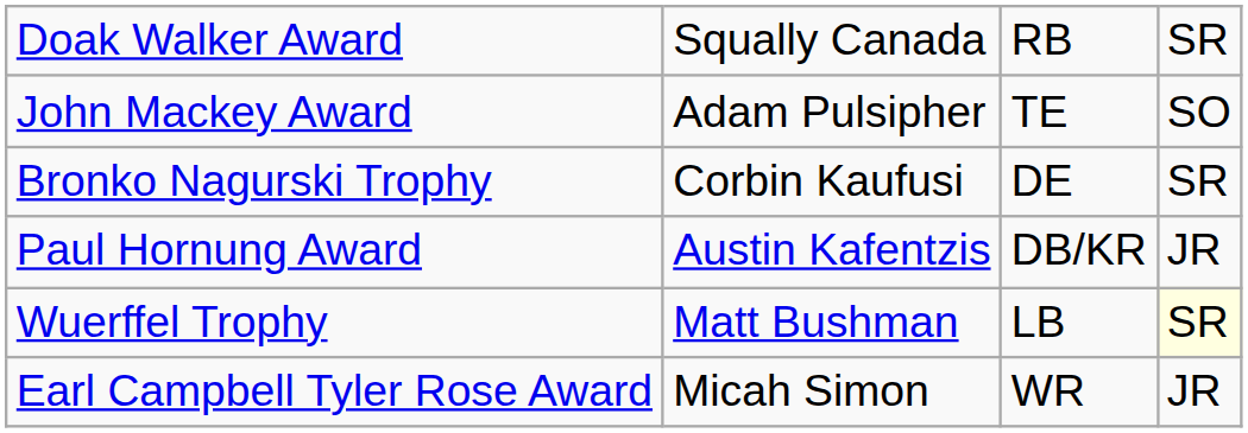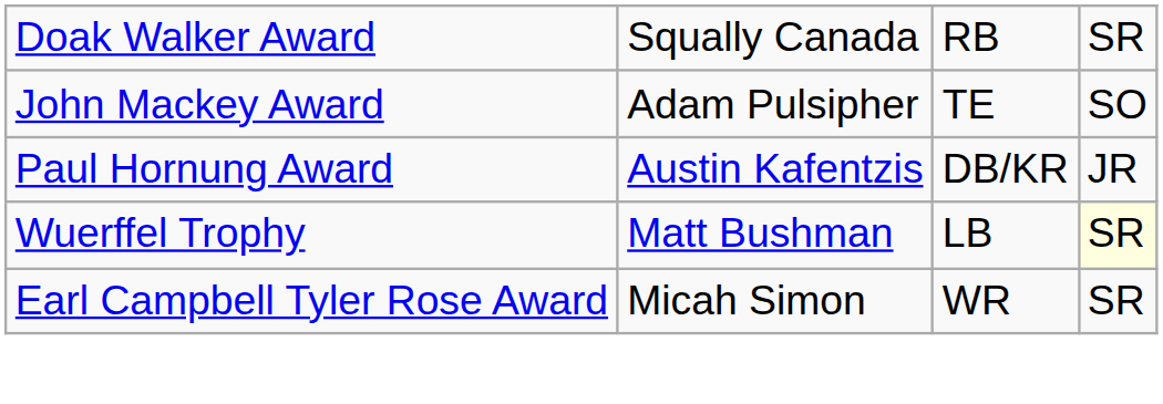 <table class="wikitable">
 <tr>
 <td><a href='#'>Doak Walker Award</a></td>
 <td>Squally Canada</td>
 <td>RB</td>
 <td>SR</td>
 </tr>
 <tr>
 <td><a href='#'>John Mackey Award</a></td>
 <td>Adam Pulsipher</td>
 <td>TE</td>
 <td>SO</td>
-</tr>
-<tr>
-<td><a href='#'>Bronko Nagurski Trophy</a></td>
-<td>Corbin Kaufusi</td>
-<td>DE</td>
-<td>SR</td>
 </tr>
 <tr>
 <td><a href='#'>Paul Hornung Award</a></td>
 <td><a href='#'>Austin Kafentzis</a></td>
 <td>DB/KR</td>
 <td>JR</td>
 </tr>
 <tr>
 <td><a href='#'>Wuerffel Trophy</a></td>
 <td><a href='#'>Matt Bushman</a></td>
 <td>LB</td>
 <td style="background: lightyellow;">SR</td>
 </tr>
 <tr>
 <td><a href='#'>Earl Campbell Tyler Rose Award</a></td>
 <td>Micah Simon</td>
 <td>WR</td>
-<td>JR</td>
+<td>SR</td>
 </tr>
 </table>
